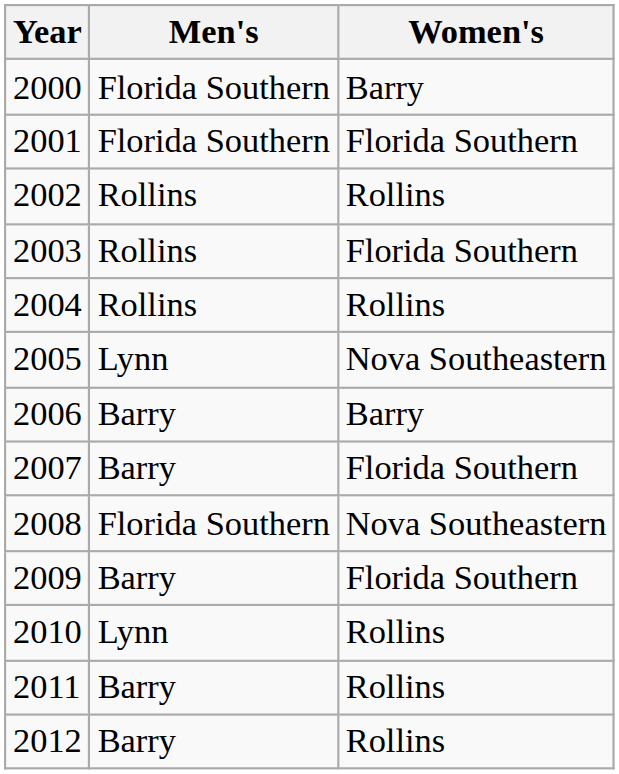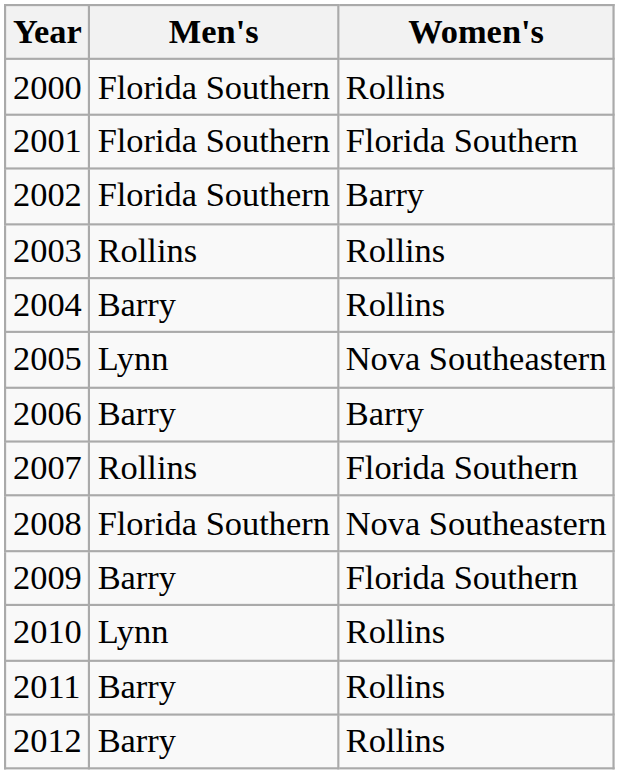 <table class="wikitable">
 <tr>
 <th>Year</th>
 <th>Men's</th>
 <th>Women's</th>
 </tr>
 <tr>
 <td>2000</td>
 <td>Florida Southern</td>
-<td>Barry</td>
+<td>Rollins</td>
 </tr>
 <tr>
 <td>2001</td>
 <td>Florida Southern</td>
 <td>Florida Southern</td>
 </tr>
 <tr>
 <td>2002</td>
+<td>Florida Southern</td>
+<td>Barry</td>
+</tr>
+<tr>
+<td>2003</td>
 <td>Rollins</td>
 <td>Rollins</td>
 </tr>
 <tr>
-<td>2003</td>
-<td>Rollins</td>
-<td>Florida Southern</td>
-</tr>
-<tr>
 <td>2004</td>
-<td>Rollins</td>
+<td>Barry</td>
 <td>Rollins</td>
 </tr>
 <tr>
 <td>2005</td>
 <td>Lynn</td>
 <td>Nova Southeastern</td>
 </tr>
 <tr>
 <td>2006</td>
 <td>Barry</td>
 <td>Barry</td>
 </tr>
 <tr>
 <td>2007</td>
-<td>Barry</td>
+<td>Rollins</td>
 <td>Florida Southern</td>
 </tr>
 <tr>
 <td>2008</td>
 <td>Florida Southern</td>
 <td>Nova Southeastern</td>
 </tr>
 <tr>
 <td>2009</td>
 <td>Barry</td>
 <td>Florida Southern</td>
 </tr>
 <tr>
 <td>2010</td>
 <td>Lynn</td>
 <td>Rollins</td>
 </tr>
 <tr>
 <td>2011</td>
 <td>Barry</td>
 <td>Rollins</td>
 </tr>
 <tr>
 <td>2012</td>
 <td>Barry</td>
 <td>Rollins</td>
 </tr>
 </table>
